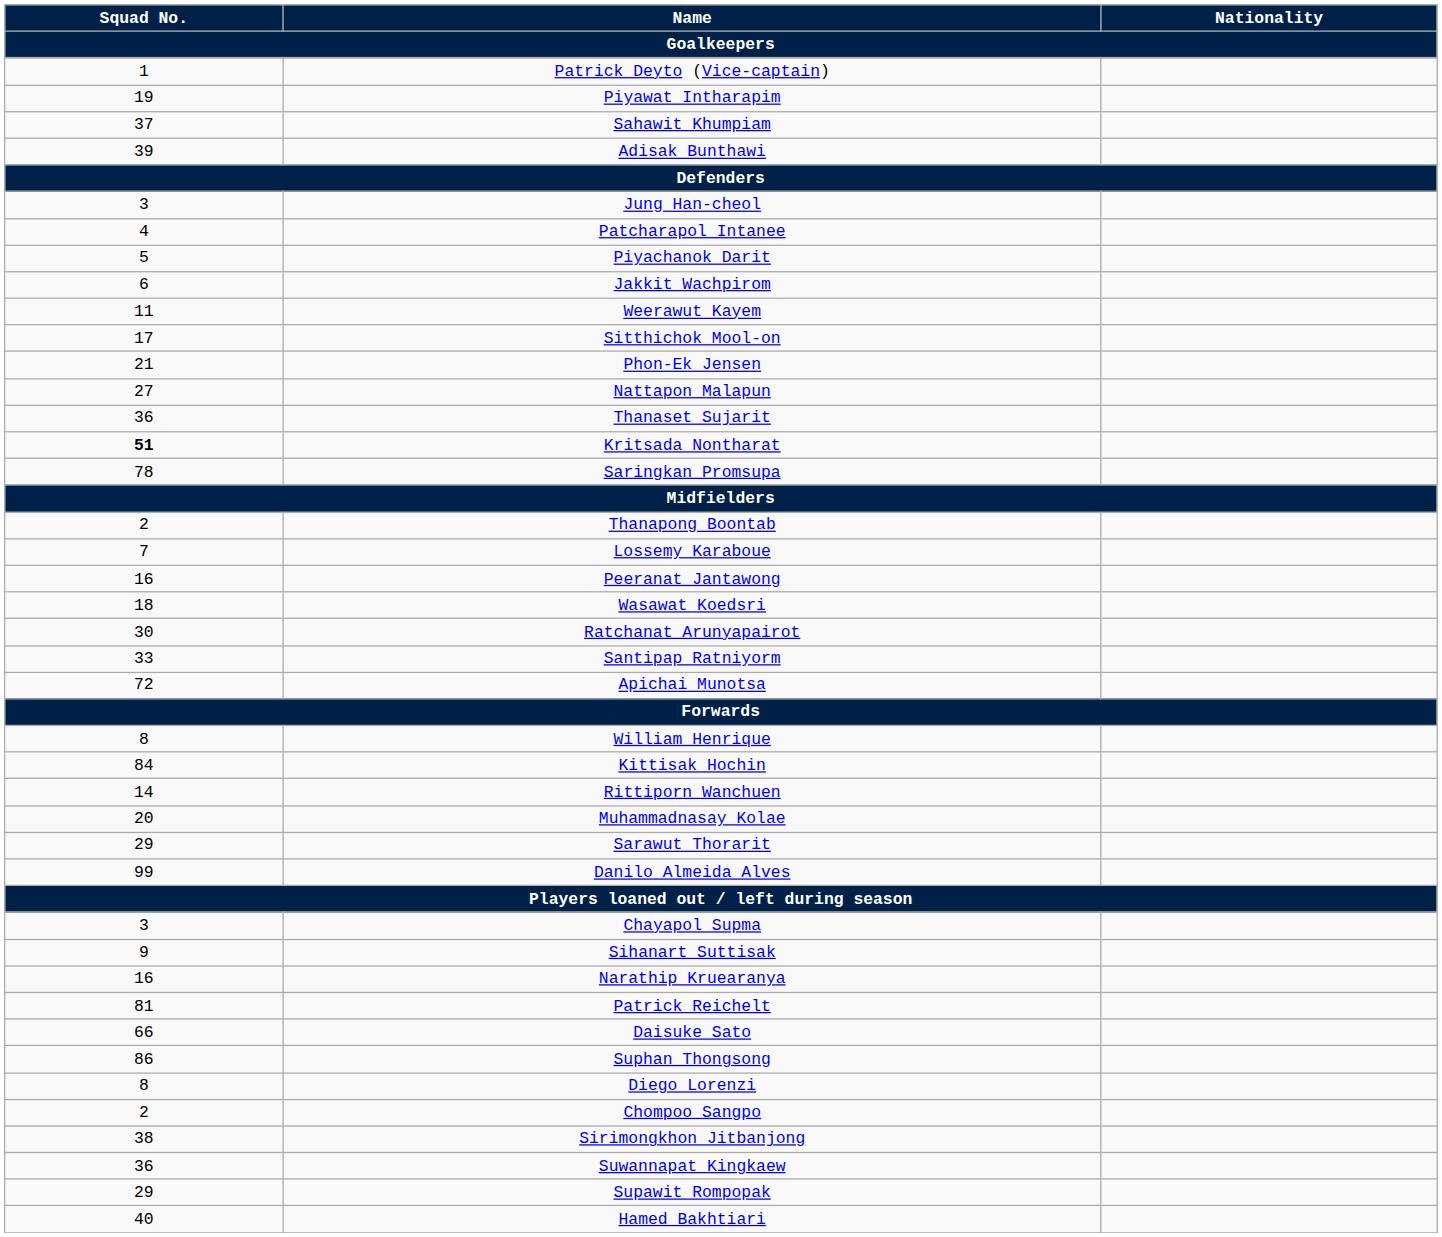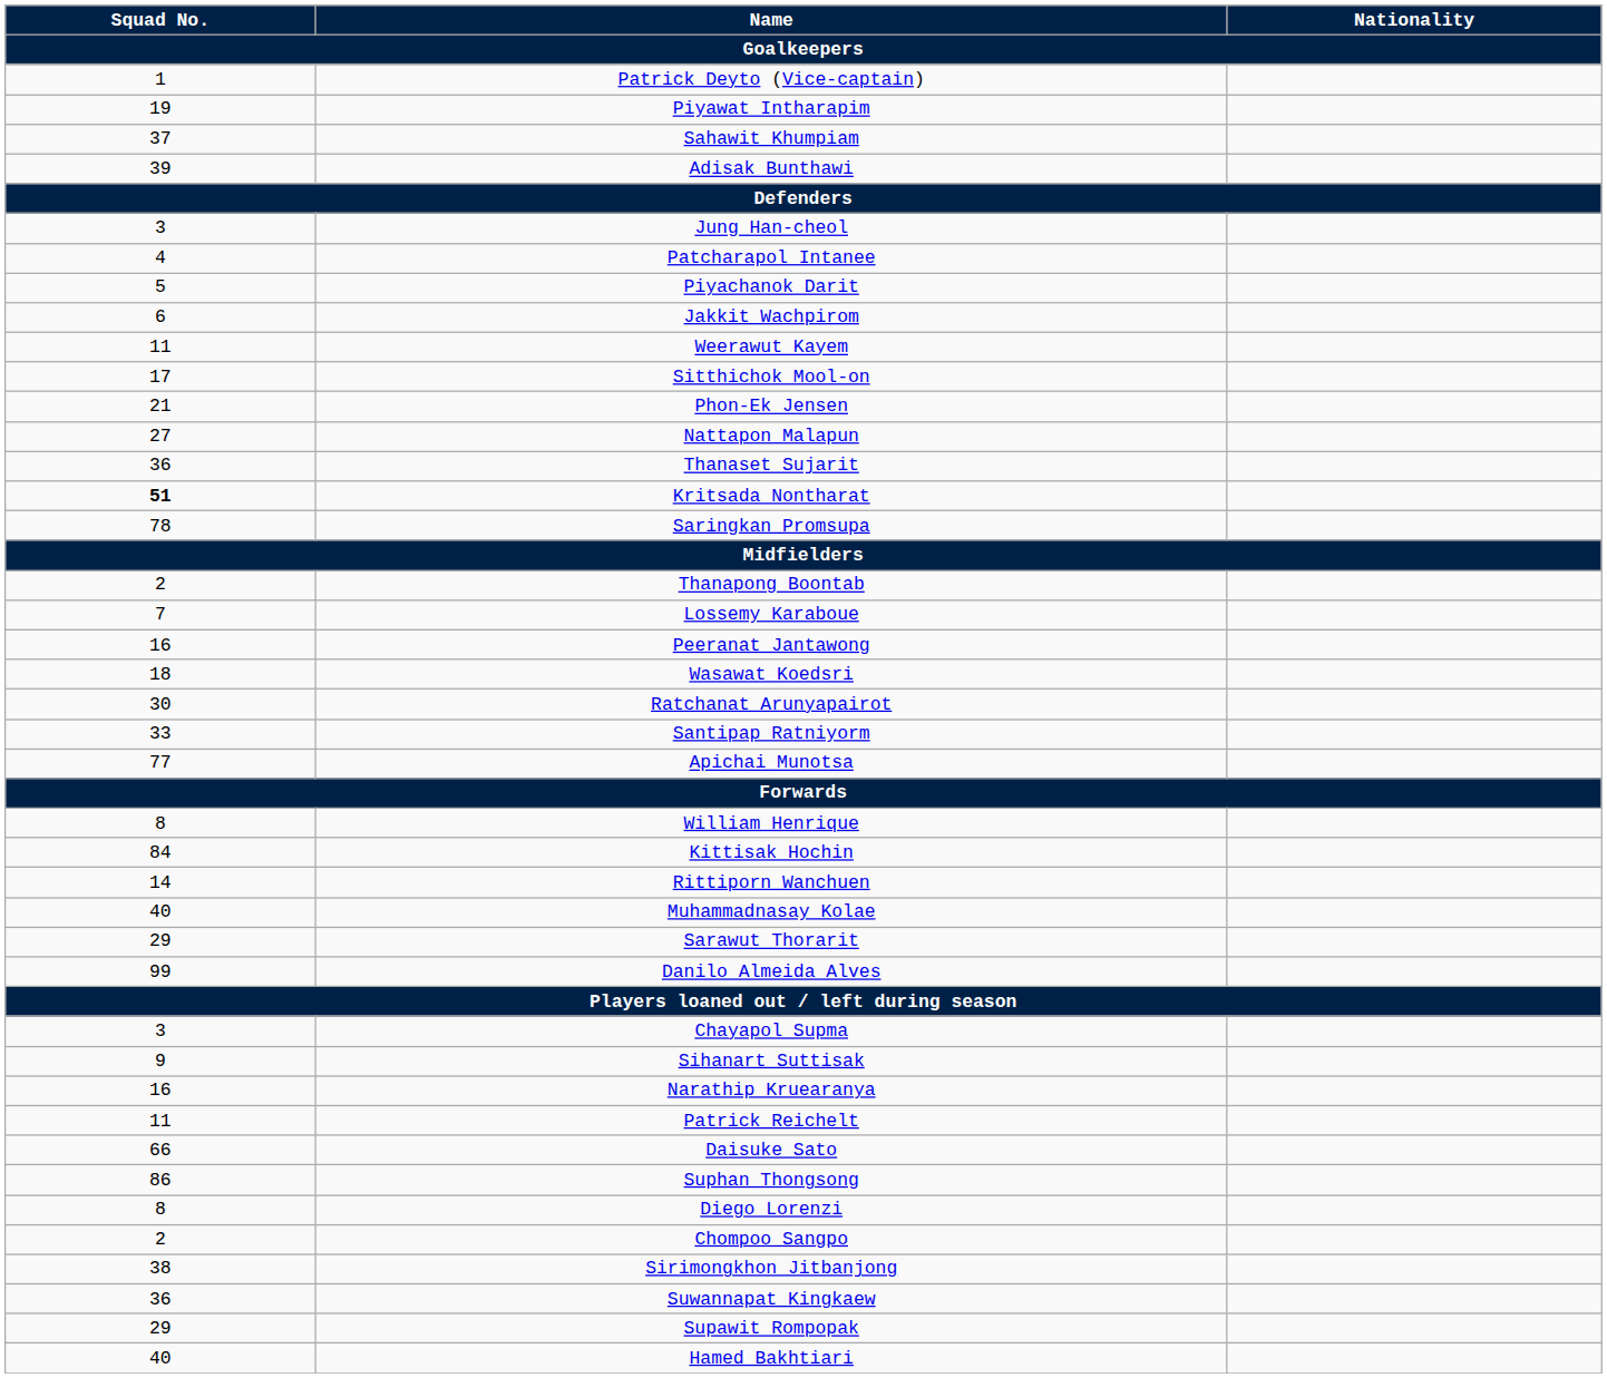 <table class="wikitable" style="text-align:center; font-size:100%; width:90%;">
 <tr>
 <th style="background:#002147; color:white; text-align:center;">Squad No.</th>
 <th style="background:#002147; color:white; text-align:center;">Name</th>
 <th style="background:#002147; color:white; text-align:center;">Nationality</th>
 </tr>
 <tr>
 <th colspan="8" style="background:#002147; color:white; text-align:center">Goalkeepers</th>
 </tr>
 <tr>
 </tr>
 <tr>
 <td>1</td>
 <td><a href='#'>Patrick Deyto</a> (<a href='#'>Vice-captain</a>)</td>
 <td></td>
 </tr>
 <tr>
 <td>19</td>
 <td><a href='#'>Piyawat Intharapim</a></td>
 <td></td>
 </tr>
 <tr>
 <td>37</td>
 <td><a href='#'>Sahawit Khumpiam</a></td>
 <td></td>
 </tr>
 <tr>
 <td>39</td>
 <td><a href='#'>Adisak Bunthawi</a></td>
 <td></td>
 </tr>
 <tr>
 <th colspan="8" style="background:#002147; color:white; text-align:center">Defenders</th>
 </tr>
 <tr>
 <td>3</td>
 <td><a href='#'>Jung Han-cheol</a></td>
 <td></td>
 </tr>
 <tr>
 <td>4</td>
 <td><a href='#'>Patcharapol Intanee</a></td>
 <td></td>
 </tr>
 <tr>
 <td>5</td>
 <td><a href='#'>Piyachanok Darit</a></td>
 <td></td>
 </tr>
 <tr>
 <td>6</td>
 <td><a href='#'>Jakkit Wachpirom</a></td>
 <td></td>
 </tr>
 <tr>
 <td>11</td>
 <td><a href='#'>Weerawut Kayem</a></td>
 <td></td>
 </tr>
 <tr>
 <td>17</td>
 <td><a href='#'>Sitthichok Mool-on</a></td>
 <td></td>
 </tr>
 <tr>
 <td>21</td>
 <td><a href='#'>Phon-Ek Jensen</a></td>
 <td></td>
 </tr>
 <tr>
 <td>27</td>
 <td><a href='#'>Nattapon Malapun</a></td>
 <td></td>
 </tr>
 <tr>
 <td>36</td>
 <td><a href='#'>Thanaset Sujarit</a></td>
 <td></td>
 </tr>
 <tr>
 <td><strong>51</strong></td>
 <td><a href='#'>Kritsada Nontharat</a></td>
 <td></td>
 </tr>
 <tr>
 <td>78</td>
 <td><a href='#'>Saringkan Promsupa</a></td>
 <td></td>
 </tr>
 <tr>
 <th colspan="8" style="background:#002147; color:white; text-align:center">Midfielders</th>
 </tr>
 <tr>
 <td>2</td>
 <td><a href='#'>Thanapong Boontab</a></td>
 <td></td>
 </tr>
 <tr>
 <td>7</td>
 <td><a href='#'>Lossemy Karaboue</a></td>
 <td></td>
 </tr>
 <tr>
 <td>16</td>
 <td><a href='#'>Peeranat Jantawong</a></td>
 <td></td>
 </tr>
 <tr>
 <td>18</td>
 <td><a href='#'>Wasawat Koedsri</a></td>
 <td></td>
 </tr>
 <tr>
 <td>30</td>
 <td><a href='#'>Ratchanat Arunyapairot</a></td>
 <td></td>
 </tr>
 <tr>
 <td>33</td>
 <td><a href='#'>Santipap Ratniyorm</a></td>
 <td></td>
 </tr>
 <tr>
-<td>72</td>
+<td>77</td>
 <td><a href='#'>Apichai Munotsa</a></td>
 <td></td>
 </tr>
 <tr>
 <th colspan="8" style="background:#002147; color:white; text-align:center">Forwards</th>
 </tr>
 <tr>
 <td>8</td>
 <td><a href='#'>William Henrique</a></td>
 <td></td>
 </tr>
 <tr>
 <td>84</td>
 <td><a href='#'>Kittisak Hochin</a></td>
 <td></td>
 </tr>
 <tr>
 <td>14</td>
 <td><a href='#'>Rittiporn Wanchuen</a></td>
 <td></td>
 </tr>
 <tr>
-<td>20</td>
+<td>40</td>
 <td><a href='#'>Muhammadnasay Kolae</a></td>
 <td></td>
 </tr>
 <tr>
 <td>29</td>
 <td><a href='#'>Sarawut Thorarit</a></td>
 <td></td>
 </tr>
 <tr>
 <td>99</td>
 <td><a href='#'>Danilo Almeida Alves</a></td>
 <td></td>
 </tr>
 <tr>
 <th colspan="8" style="background:#002147; color:white; text-align:center">Players loaned out / left during season</th>
 </tr>
 <tr>
 <td>3</td>
 <td><a href='#'>Chayapol Supma</a></td>
 <td></td>
 </tr>
 <tr>
 <td>9</td>
 <td><a href='#'>Sihanart Suttisak</a></td>
 <td></td>
 </tr>
 <tr>
 <td>16</td>
 <td><a href='#'>Narathip Kruearanya</a></td>
 <td></td>
 </tr>
 <tr>
-<td>81</td>
+<td>11</td>
 <td><a href='#'>Patrick Reichelt</a></td>
 <td></td>
 </tr>
 <tr>
 <td>66</td>
 <td><a href='#'>Daisuke Sato</a></td>
 <td></td>
 </tr>
 <tr>
 <td>86</td>
 <td><a href='#'>Suphan Thongsong</a></td>
 <td></td>
 </tr>
 <tr>
 <td>8</td>
 <td><a href='#'>Diego Lorenzi</a></td>
 <td></td>
 </tr>
 <tr>
 <td>2</td>
 <td><a href='#'>Chompoo Sangpo</a></td>
 <td></td>
 </tr>
 <tr>
 <td>38</td>
 <td><a href='#'>Sirimongkhon Jitbanjong</a></td>
 <td></td>
 </tr>
 <tr>
 <td>36</td>
 <td><a href='#'>Suwannapat Kingkaew</a></td>
 <td></td>
 </tr>
 <tr>
 <td>29</td>
 <td><a href='#'>Supawit Rompopak</a></td>
 <td></td>
 </tr>
 <tr>
 <td>40</td>
 <td><a href='#'>Hamed Bakhtiari</a></td>
 <td></td>
 </tr>
 <tr>
 </tr>
 </table>
